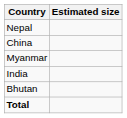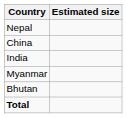 <table class="wikitable floatright mw-collapsible">
 <tr>
 <th>Country</th>
 <th>Estimated size</th>
 </tr>
 <tr>
 <td>Nepal</td>
 <td></td>
 </tr>
 <tr>
 <td>China</td>
 <td></td>
 </tr>
 <tr>
-<td>Myanmar</td>
+<td>India</td>
 <td></td>
 </tr>
 <tr>
-<td>India</td>
+<td>Myanmar</td>
 <td></td>
 </tr>
 <tr>
 <td>Bhutan</td>
 <td></td>
 </tr>
 <tr>
 <td><strong>Total</strong></td>
 <td></td>
 </tr>
 </table>
